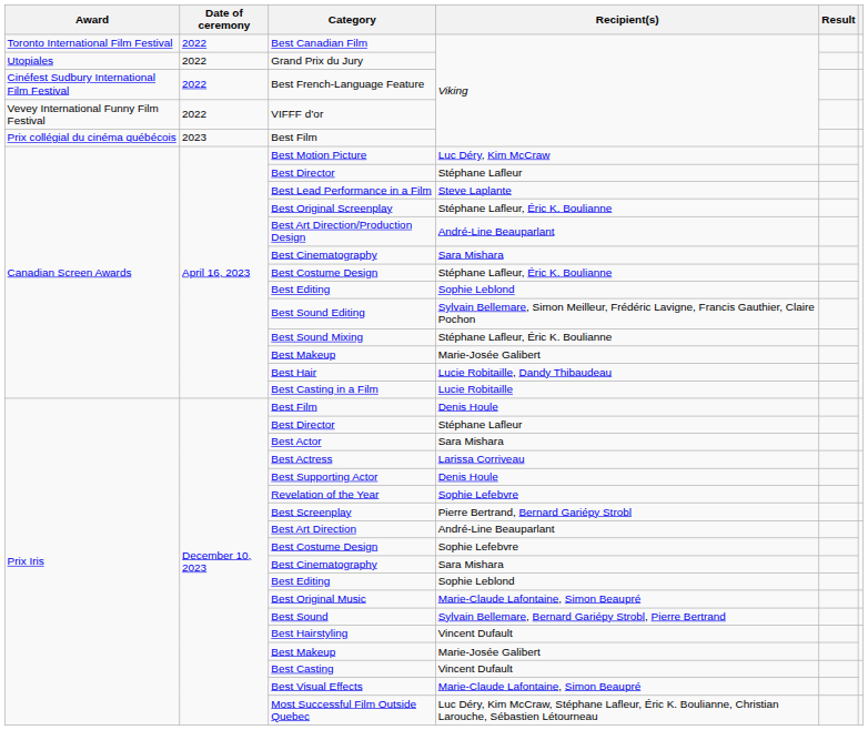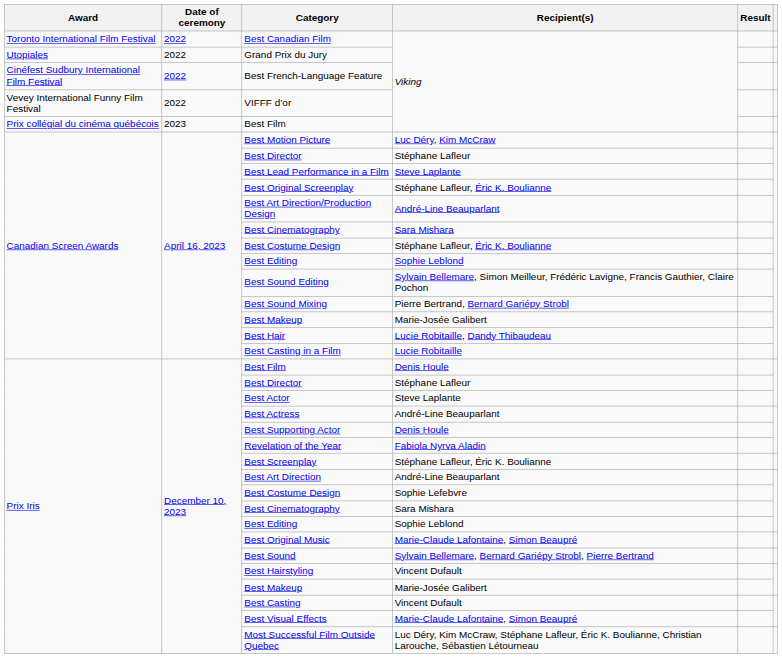 <table class="wikitable sortable plainrowheaders">
 <tr>
 <th scope="col">Award</th>
 <th scope="col">Date of ceremony</th>
 <th scope="col">Category</th>
 <th scope="col">Recipient(s)</th>
 <th scope="col">Result</th>
 <th scope="col" class="unsortable"></th>
 </tr>
 <tr>
 <td><a href='#'>Toronto International Film Festival</a></td>
 <td><a href='#'>2022</a></td>
 <td><a href='#'>Best Canadian Film</a></td>
 <td rowspan=5><em>Viking</em></td>
 <td></td>
 <td></td>
 </tr>
 <tr>
 <td><a href='#'>Utopiales</a></td>
 <td>2022</td>
 <td>Grand Prix du Jury</td>
 <td></td>
 <td></td>
 </tr>
 <tr>
 <td><a href='#'>Cinéfest Sudbury International Film Festival</a></td>
 <td><a href='#'>2022</a></td>
 <td>Best French-Language Feature</td>
 <td></td>
 <td></td>
 </tr>
 <tr>
 <td>Vevey International Funny Film Festival</td>
 <td>2022</td>
 <td>VIFFF d’or</td>
 <td></td>
 <td></td>
 </tr>
 <tr>
 <td><a href='#'>Prix collégial du cinéma québécois</a></td>
 <td>2023</td>
 <td>Best Film</td>
 <td></td>
 <td></td>
 </tr>
 <tr>
 <td rowspan=13><a href='#'>Canadian Screen Awards</a></td>
 <td rowspan=13><a href='#'>April 16, 2023</a></td>
 <td><a href='#'>Best Motion Picture</a></td>
 <td><a href='#'>Luc Déry</a>, <a href='#'>Kim McCraw</a></td>
 <td></td>
 <td rowspan=13></td>
 </tr>
 <tr>
 <td><a href='#'>Best Director</a></td>
 <td>Stéphane Lafleur</td>
 <td></td>
 </tr>
 <tr>
 <td><a href='#'>Best Lead Performance in a Film</a></td>
 <td><a href='#'>Steve Laplante</a></td>
 <td></td>
 </tr>
 <tr>
 <td><a href='#'>Best Original Screenplay</a></td>
 <td>Stéphane Lafleur, <a href='#'>Éric K. Boulianne</a></td>
 <td></td>
 </tr>
 <tr>
 <td><a href='#'>Best Art Direction/Production Design</a></td>
 <td><a href='#'>André-Line Beauparlant</a></td>
 <td></td>
 </tr>
 <tr>
 <td><a href='#'>Best Cinematography</a></td>
 <td><a href='#'>Sara Mishara</a></td>
 <td></td>
 </tr>
 <tr>
 <td><a href='#'>Best Costume Design</a></td>
 <td>Stéphane Lafleur, <a href='#'>Éric K. Boulianne</a></td>
 <td></td>
 </tr>
 <tr>
 <td><a href='#'>Best Editing</a></td>
 <td><a href='#'>Sophie Leblond</a></td>
 <td></td>
 </tr>
 <tr>
 <td><a href='#'>Best Sound Editing</a></td>
 <td><a href='#'>Sylvain Bellemare</a>, Simon Meilleur, Frédéric Lavigne, Francis Gauthier, Claire Pochon</td>
 <td></td>
 </tr>
 <tr>
 <td><a href='#'>Best Sound Mixing</a></td>
-<td>Stéphane Lafleur, Éric K. Boulianne</td>
+<td>Pierre Bertrand, <a href='#'>Bernard Gariépy Strobl</a></td>
 <td></td>
 </tr>
 <tr>
 <td><a href='#'>Best Makeup</a></td>
 <td>Marie-Josée Galibert</td>
 <td></td>
 </tr>
 <tr>
 <td><a href='#'>Best Hair</a></td>
 <td><a href='#'>Lucie Robitaille</a>, <a href='#'>Dandy Thibaudeau</a></td>
 <td></td>
 </tr>
 <tr>
 <td><a href='#'>Best Casting in a Film</a></td>
 <td><a href='#'>Lucie Robitaille</a></td>
 <td></td>
 </tr>
 <tr>
 <td rowspan=18><a href='#'>Prix Iris</a></td>
 <td rowspan=18><a href='#'>December 10, 2023</a></td>
 <td><a href='#'>Best Film</a></td>
 <td><a href='#'>Denis Houle</a></td>
 <td></td>
 <td rowspan=3></td>
 </tr>
 <tr>
 <td><a href='#'>Best Director</a></td>
 <td>Stéphane Lafleur</td>
 <td></td>
 </tr>
 <tr>
 <td><a href='#'>Best Actor</a></td>
-<td>Sara Mishara</td>
+<td>Steve Laplante</td>
 <td></td>
 </tr>
 <tr>
 <td><a href='#'>Best Actress</a></td>
-<td><a href='#'>Larissa Corriveau</a></td>
+<td>André-Line Beauparlant</td>
 <td></td>
 <td rowspan=3></td>
 </tr>
 <tr>
 <td><a href='#'>Best Supporting Actor</a></td>
 <td><a href='#'>Denis Houle</a></td>
 <td></td>
 </tr>
 <tr>
 <td><a href='#'>Revelation of the Year</a></td>
-<td><a href='#'>Sophie Lefebvre</a></td>
+<td><a href='#'>Fabiola Nyrva Aladin</a></td>
 <td></td>
 </tr>
 <tr>
 <td><a href='#'>Best Screenplay</a></td>
-<td>Pierre Bertrand, <a href='#'>Bernard Gariépy Strobl</a></td>
+<td>Stéphane Lafleur, Éric K. Boulianne</td>
 <td></td>
 <td></td>
 </tr>
 <tr>
 <td><a href='#'>Best Art Direction</a></td>
 <td>André-Line Beauparlant</td>
 <td></td>
 <td rowspan=4></td>
 </tr>
 <tr>
 <td><a href='#'>Best Costume Design</a></td>
 <td>Sophie Lefebvre</td>
 <td></td>
 </tr>
 <tr>
 <td><a href='#'>Best Cinematography</a></td>
 <td>Sara Mishara</td>
 <td></td>
 </tr>
 <tr>
 <td><a href='#'>Best Editing</a></td>
 <td>Sophie Leblond</td>
 <td></td>
 </tr>
 <tr>
 <td><a href='#'>Best Original Music</a></td>
 <td><a href='#'>Marie-Claude Lafontaine</a>, <a href='#'>Simon Beaupré</a></td>
 <td></td>
 <td></td>
 </tr>
 <tr>
 <td><a href='#'>Best Sound</a></td>
 <td><a href='#'>Sylvain Bellemare</a>, <a href='#'>Bernard Gariépy Strobl</a>, <a href='#'>Pierre Bertrand</a></td>
 <td></td>
 <td></td>
 </tr>
 <tr>
 <td><a href='#'>Best Hairstyling</a></td>
 <td>Vincent Dufault</td>
 <td></td>
 <td rowspan=2></td>
 </tr>
 <tr>
 <td><a href='#'>Best Makeup</a></td>
 <td>Marie-Josée Galibert</td>
 <td></td>
 </tr>
 <tr>
 <td><a href='#'>Best Casting</a></td>
 <td>Vincent Dufault</td>
 <td></td>
 <td rowspan=2></td>
 </tr>
 <tr>
 <td><a href='#'>Best Visual Effects</a></td>
 <td><a href='#'>Marie-Claude Lafontaine</a>, <a href='#'>Simon Beaupré</a></td>
 <td></td>
 </tr>
 <tr>
 <td><a href='#'>Most Successful Film Outside Quebec</a></td>
 <td>Luc Déry, Kim McCraw, Stéphane Lafleur, Éric K. Boulianne, Christian Larouche, Sébastien Létourneau</td>
 <td></td>
 <td></td>
 </tr>
 </table>
